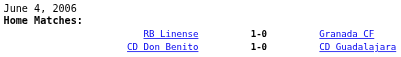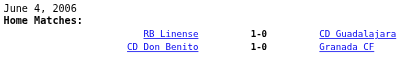 <table width=100% cellspacing=1>
 <tr>
 <th width=20%></th>
 <th width=12%></th>
 <th width=20%></th>
 <th></th>
 </tr>
 <tr>
 <td>June 4, 2006<br><strong>Home Matches:</strong></td>
 </tr>
 <tr style=font-size:90%>
 <td align=right><a href='#'>RB Linense</a></td>
 <td align=center><strong>1-0</strong></td>
-<td><a href='#'>Granada CF</a></td>
+<td><a href='#'>CD Guadalajara</a></td>
 </tr>
 <tr style=font-size:90%>
 <td align=right><a href='#'>CD Don Benito</a></td>
 <td align=center><strong>1-0</strong></td>
-<td><a href='#'>CD Guadalajara</a></td>
+<td><a href='#'>Granada CF</a></td>
 </tr>
 </table>
